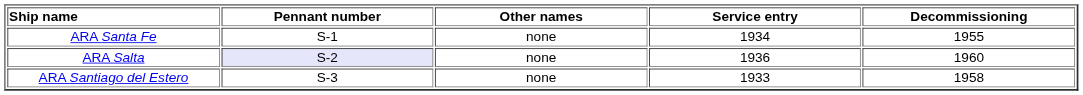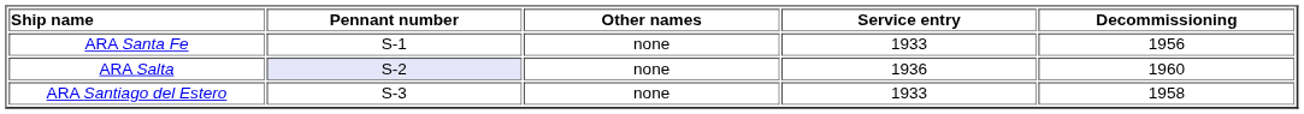 <table width="100%" border="2">
 <tr>
 <th width="16%" align="left">Ship name</th>
 <th width="16%" align="center">Pennant number</th>
 <th width="16%" align="center">Other names</th>
 <th width="16%" align="center">Service entry</th>
 <th width="16%" align="center">Decommissioning</th>
 </tr>
 <tr>
 <td align="center"><a href='#'>ARA <em>Santa Fe</em></a></td>
 <td align="center">S-1</td>
 <td align="center">none</td>
-<td align="center">1934</td>
-<td align="center">1955</td>
+<td align="center">1933</td>
+<td align="center">1956</td>
 </tr>
 <tr>
 <td align="center"><a href='#'>ARA <em>Salta</em></a></td>
 <td align="center" style="background: lavender;">S-2</td>
 <td align="center">none</td>
 <td align="center">1936</td>
 <td align="center">1960</td>
 </tr>
 <tr>
 <td align="center"><a href='#'>ARA <em>Santiago del Estero</em></a></td>
 <td align="center">S-3</td>
 <td align="center">none</td>
 <td align="center">1933</td>
 <td align="center">1958</td>
 </tr>
 </table>
